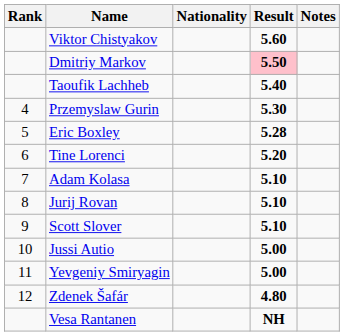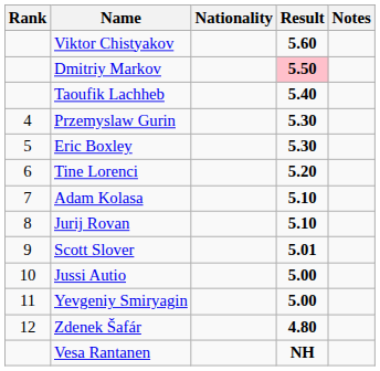 <table class="wikitable sortable" style="text-align:center">
 <tr>
 <th>Rank</th>
 <th>Name</th>
 <th>Nationality</th>
 <th>Result</th>
 <th>Notes</th>
 </tr>
 <tr>
 <td></td>
 <td align=left><a href='#'>Viktor Chistyakov</a></td>
 <td align=left></td>
 <td><strong>5.60</strong></td>
 <td></td>
 </tr>
 <tr>
 <td></td>
 <td align=left><a href='#'>Dmitriy Markov</a></td>
 <td align=left></td>
 <td style="background: pink;"><strong>5.50</strong></td>
 <td></td>
 </tr>
 <tr>
 <td></td>
 <td align=left><a href='#'>Taoufik Lachheb</a></td>
 <td align=left></td>
 <td><strong>5.40</strong></td>
 <td></td>
 </tr>
 <tr>
 <td>4</td>
 <td align=left><a href='#'>Przemyslaw Gurin</a></td>
 <td align=left></td>
 <td><strong>5.30</strong></td>
 <td></td>
 </tr>
 <tr>
 <td>5</td>
 <td align=left><a href='#'>Eric Boxley</a></td>
 <td align=left></td>
-<td><strong>5.28</strong></td>
+<td><strong>5.30</strong></td>
 <td></td>
 </tr>
 <tr>
 <td>6</td>
 <td align=left><a href='#'>Tine Lorenci</a></td>
 <td align=left></td>
 <td><strong>5.20</strong></td>
 <td></td>
 </tr>
 <tr>
 <td>7</td>
 <td align=left><a href='#'>Adam Kolasa</a></td>
 <td align=left></td>
 <td><strong>5.10</strong></td>
 <td></td>
 </tr>
 <tr>
 <td>8</td>
 <td align=left><a href='#'>Jurij Rovan</a></td>
 <td align=left></td>
 <td><strong>5.10</strong></td>
 <td></td>
 </tr>
 <tr>
 <td>9</td>
 <td align=left><a href='#'>Scott Slover</a></td>
 <td align=left></td>
-<td><strong>5.10</strong></td>
+<td><strong>5.01</strong></td>
 <td></td>
 </tr>
 <tr>
 <td>10</td>
 <td align=left><a href='#'>Jussi Autio</a></td>
 <td align=left></td>
 <td><strong>5.00</strong></td>
 <td></td>
 </tr>
 <tr>
 <td>11</td>
 <td align=left><a href='#'>Yevgeniy Smiryagin</a></td>
 <td align=left></td>
 <td><strong>5.00</strong></td>
 <td></td>
 </tr>
 <tr>
 <td>12</td>
 <td align=left><a href='#'>Zdenek Šafár</a></td>
 <td align=left></td>
 <td><strong>4.80</strong></td>
 <td></td>
 </tr>
 <tr>
 <td></td>
 <td align=left><a href='#'>Vesa Rantanen</a></td>
 <td align=left></td>
 <td><strong>NH</strong></td>
 <td></td>
 </tr>
 </table>
